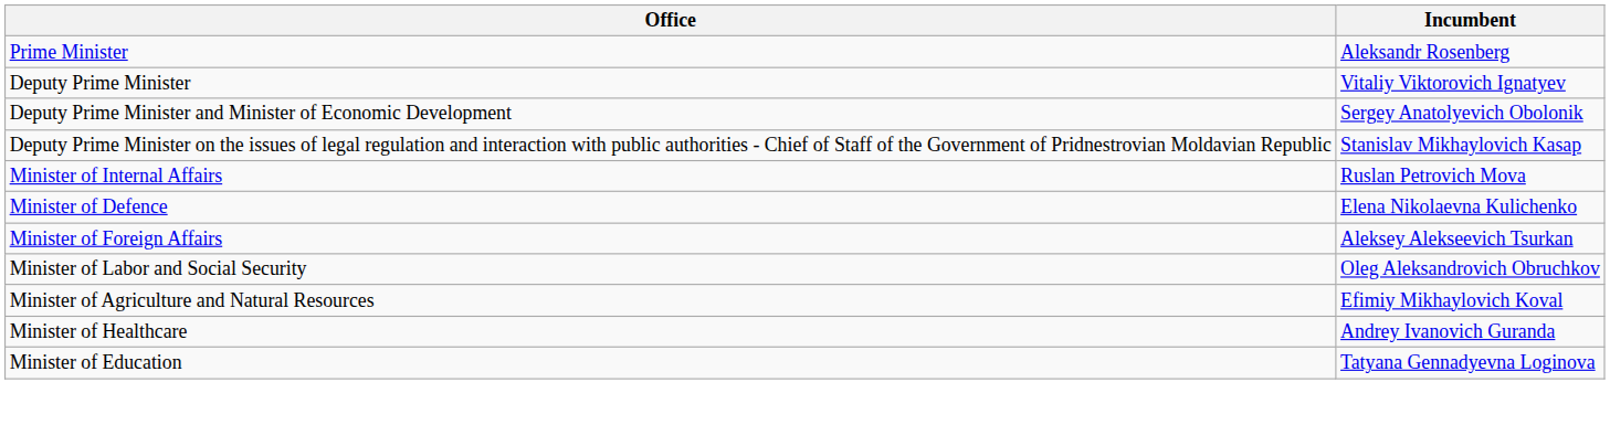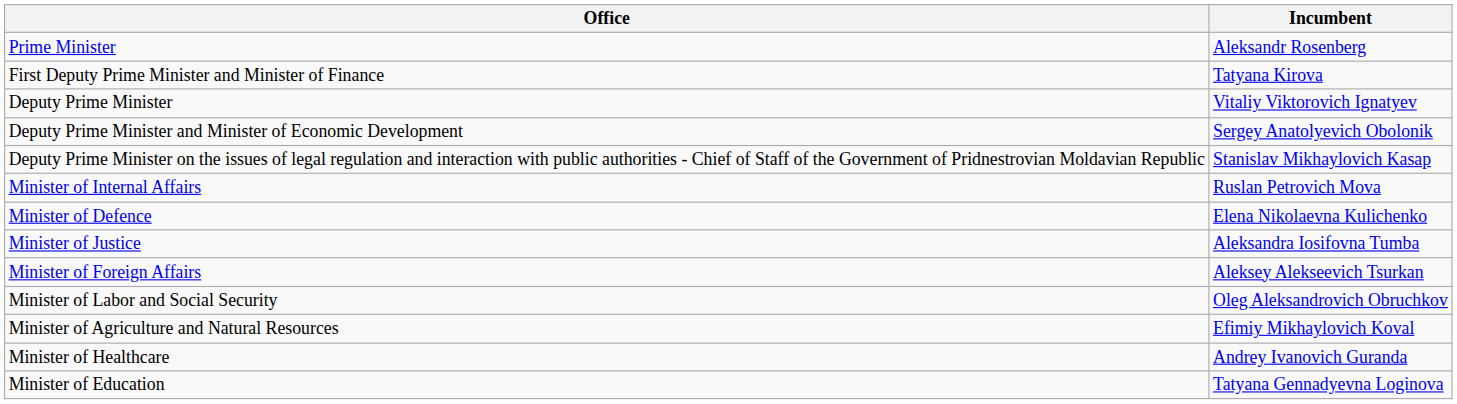 <table class=wikitable>
 <tr>
 <th>Office</th>
 <th>Incumbent</th>
 </tr>
 <tr>
 <td><a href='#'>Prime Minister</a></td>
 <td><a href='#'>Aleksandr Rosenberg</a></td>
+</tr>
+<tr>
+<td>First Deputy Prime Minister and Minister of Finance</td>
+<td><a href='#'>Tatyana Kirova</a></td>
 </tr>
 <tr>
 <td>Deputy Prime Minister</td>
 <td><a href='#'>Vitaliy Viktorovich Ignatyev</a></td>
 </tr>
 <tr>
 <td>Deputy Prime Minister and Minister of Economic Development</td>
 <td><a href='#'>Sergey Anatolyevich Obolonik</a></td>
 </tr>
 <tr>
 <td>Deputy Prime Minister on the issues of legal regulation and interaction with public authorities - Chief of Staff of the Government of Pridnestrovian Moldavian Republic</td>
 <td><a href='#'>Stanislav Mikhaylovich Kasap</a></td>
 </tr>
 <tr>
 <td><a href='#'>Minister of Internal Affairs</a></td>
 <td><a href='#'>Ruslan Petrovich Mova</a></td>
 </tr>
 <tr>
 <td><a href='#'>Minister of Defence</a></td>
 <td><a href='#'>Elena Nikolaevna Kulichenko</a></td>
 </tr>
 <tr>
+<td><a href='#'>Minister of Justice</a></td>
+<td><a href='#'>Aleksandra Iosifovna Tumba</a></td>
+</tr>
+<tr>
 <td><a href='#'>Minister of Foreign Affairs</a></td>
 <td><a href='#'>Aleksey Alekseevich Tsurkan</a></td>
 </tr>
 <tr>
 <td>Minister of Labor and Social Security</td>
 <td><a href='#'>Oleg Aleksandrovich Obruchkov</a></td>
 </tr>
 <tr>
 <td>Minister of Agriculture and Natural Resources</td>
 <td><a href='#'>Efimiy Mikhaylovich Koval</a></td>
 </tr>
 <tr>
 <td>Minister of Healthcare</td>
 <td><a href='#'>Andrey Ivanovich Guranda</a></td>
 </tr>
 <tr>
 <td>Minister of Education</td>
 <td><a href='#'>Tatyana Gennadyevna Loginova</a></td>
 </tr>
 </table>
